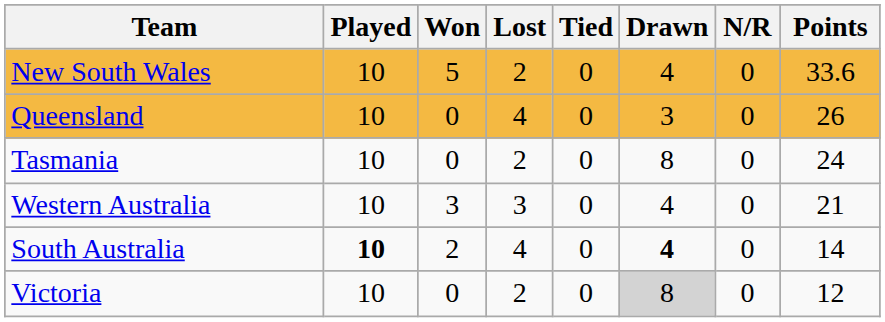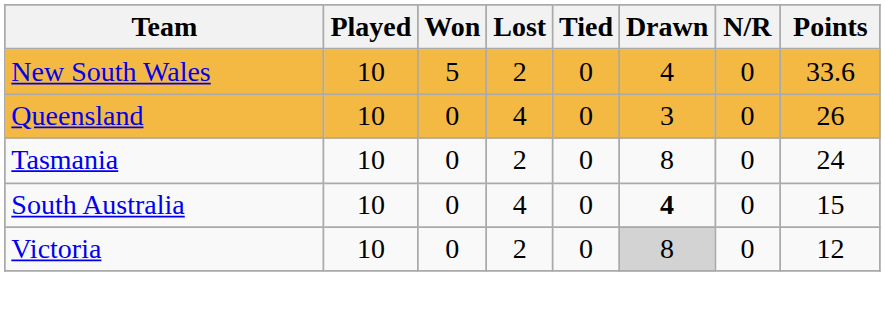 <table class="wikitable" style="text-align:center;">
 <tr>
 <th width=175>Team</th>
 <th style="width:30px;" abbr="Played">Played</th>
 <th style="width:30px;" abbr="Won">Won</th>
 <th style="width:30px;" abbr="Lost">Lost</th>
 <th style="width:30px;" abbr="Tied">Tied</th>
 <th style="width:30px;" abbr="Drawn">Drawn</th>
 <th style="width:30px;" abbr="NR">N/R</th>
 <th style="width:50px;" abbr="Points">Points</th>
 </tr>
 <tr style="background:#f4b942;">
 <td style="text-align:left;"><a href='#'>New South Wales</a></td>
 <td>10</td>
 <td>5</td>
 <td>2</td>
 <td>0</td>
 <td>4</td>
 <td>0</td>
 <td>33.6</td>
 </tr>
 <tr style="background:#f4b942;">
 <td style="text-align:left;"><a href='#'>Queensland</a></td>
 <td>10</td>
 <td>0</td>
 <td>4</td>
 <td>0</td>
 <td>3</td>
 <td>0</td>
 <td>26</td>
 </tr>
 <tr>
 <td style="text-align:left;"><a href='#'>Tasmania</a></td>
 <td>10</td>
 <td>0</td>
 <td>2</td>
 <td>0</td>
 <td>8</td>
 <td>0</td>
 <td>24</td>
 </tr>
 <tr>
-<td style="text-align:left;"><a href='#'>Western Australia</a></td>
+<td style="text-align:left;"><a href='#'>South Australia</a></td>
 <td>10</td>
-<td>3</td>
-<td>3</td>
 <td>0</td>
-<td>4</td>
-<td>0</td>
-<td>21</td>
-</tr>
-<tr>
-<td style="text-align:left;"><a href='#'>South Australia</a></td>
-<td><strong>10</strong></td>
-<td>2</td>
 <td>4</td>
 <td>0</td>
 <td><strong>4</strong></td>
 <td>0</td>
-<td>14</td>
+<td>15</td>
 </tr>
 <tr>
 <td style="text-align:left;"><a href='#'>Victoria</a></td>
 <td>10</td>
 <td>0</td>
 <td>2</td>
 <td>0</td>
 <td style="background: lightgrey;">8</td>
 <td>0</td>
 <td>12</td>
 </tr>
 </table>
